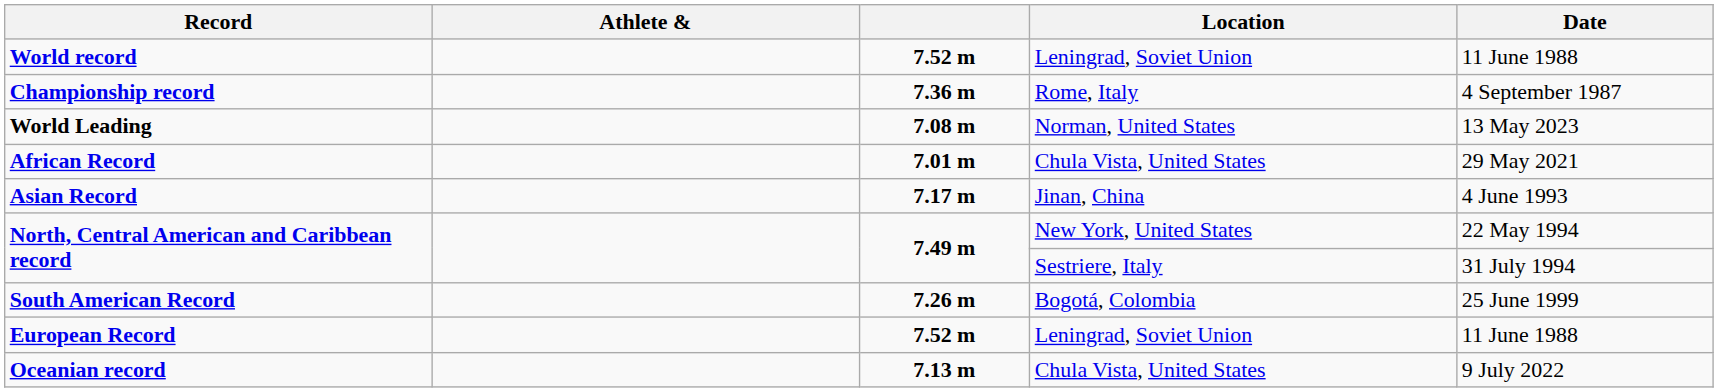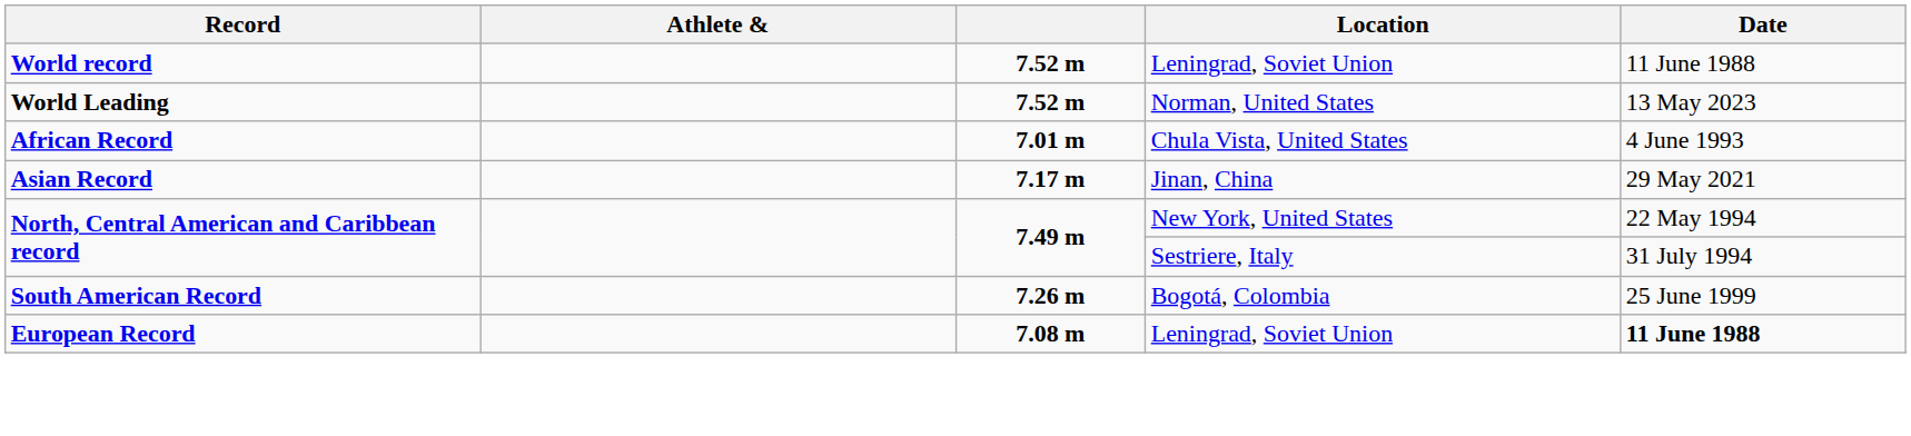 <table class="wikitable">
 <tr>
 <th width=25% align=center>Record</th>
 <th width=25% align=center>Athlete & </th>
 <th width=10% align=center></th>
 <th width=25% align=center>Location</th>
 <th width=15% align=center>Date</th>
 </tr>
 <tr>
 <td><strong><a href='#'>World record</a></strong></td>
 <td></td>
 <td align=center><strong>7.52 m</strong></td>
 <td><a href='#'>Leningrad</a>, <a href='#'>Soviet Union</a></td>
 <td>11 June 1988</td>
 </tr>
 <tr>
-<td><strong><a href='#'>Championship record</a></strong></td>
-<td></td>
-<td align=center><strong>7.36 m</strong></td>
-<td><a href='#'>Rome</a>, <a href='#'>Italy</a></td>
-<td>4 September 1987</td>
-</tr>
-<tr>
 <td><strong>World Leading</strong></td>
 <td></td>
-<td align=center><strong>7.08 m</strong></td>
+<td align=center><strong>7.52 m</strong></td>
 <td><a href='#'>Norman</a>, <a href='#'>United States</a></td>
 <td>13 May 2023</td>
 </tr>
 <tr>
 <td><strong><a href='#'>African Record</a></strong></td>
 <td></td>
 <td align=center><strong>7.01 m</strong></td>
 <td><a href='#'>Chula Vista</a>, <a href='#'>United States</a></td>
-<td>29 May 2021</td>
+<td>4 June 1993</td>
 </tr>
 <tr>
 <td><strong><a href='#'>Asian Record</a></strong></td>
 <td></td>
 <td align=center><strong>7.17 m</strong></td>
 <td><a href='#'>Jinan</a>, <a href='#'>China</a></td>
-<td>4 June 1993</td>
+<td>29 May 2021</td>
 </tr>
 <tr>
 <td rowspan=2><strong><a href='#'>North, Central American and Caribbean record</a></strong></td>
 <td rowspan=2></td>
 <td align=center rowspan=2><strong>7.49 m</strong></td>
 <td><a href='#'>New York</a>, <a href='#'>United States</a></td>
 <td>22 May 1994</td>
 </tr>
 <tr>
 <td><a href='#'>Sestriere</a>, <a href='#'>Italy</a></td>
 <td>31 July 1994</td>
 </tr>
 <tr>
 <td><strong><a href='#'>South American Record</a></strong></td>
 <td></td>
 <td align=center><strong>7.26 m</strong></td>
 <td><a href='#'>Bogotá</a>, <a href='#'>Colombia</a></td>
 <td>25 June 1999</td>
 </tr>
 <tr>
 <td><strong><a href='#'>European Record</a></strong></td>
 <td></td>
-<td align=center><strong>7.52 m</strong></td>
+<td align=center><strong>7.08 m</strong></td>
 <td><a href='#'>Leningrad</a>, <a href='#'>Soviet Union</a></td>
-<td>11 June 1988</td>
-</tr>
-<tr>
-<td><strong><a href='#'>Oceanian record</a></strong></td>
-<td></td>
-<td align=center><strong>7.13 m</strong></td>
-<td><a href='#'>Chula Vista</a>, <a href='#'>United States</a></td>
-<td>9 July 2022</td>
+<td><strong>11 June 1988</strong></td>
 </tr>
 </table>
